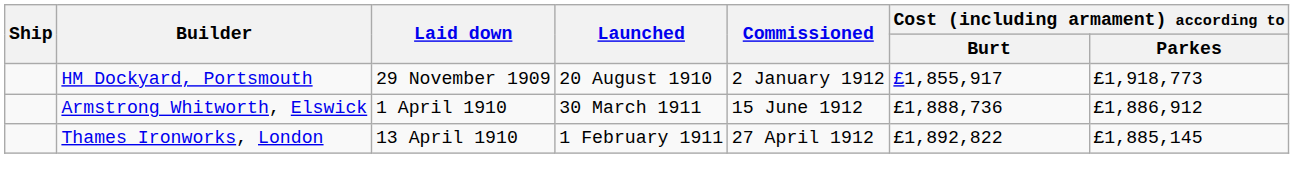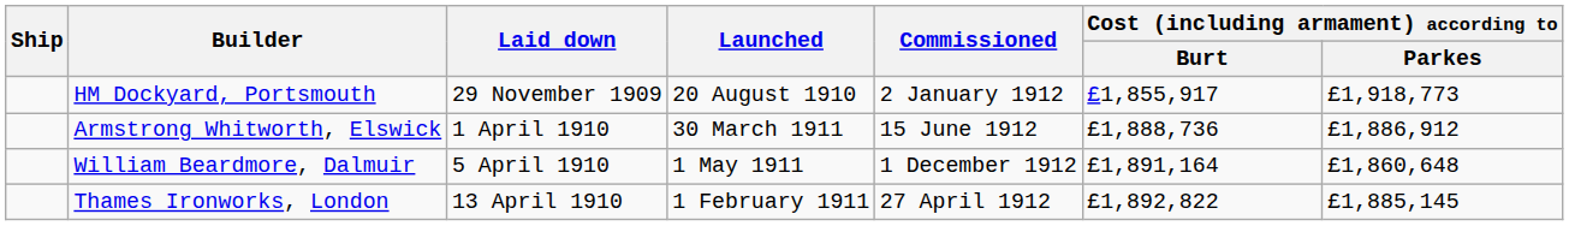 <table class="wikitable plainrowheaders">
 <tr>
 <th scope="col" rowspan=2>Ship</th>
 <th scope="col" style="text-align:center;" rowspan="2">Builder</th>
 <th scope="col" style="text-align:center;" rowspan="2"><a href='#'>Laid down</a></th>
 <th scope="col" style="text-align:center;" rowspan="2"><a href='#'>Launched</a></th>
 <th scope="col" style="text-align:center;" rowspan="2"><a href='#'>Commissioned</a></th>
 <th scope="col" colspan=2>Cost (including armament)<small> according to</small></th>
 </tr>
 <tr valign="top">
 <th scope="col" align=center>Burt</th>
 <th scope="col" align=center>Parkes</th>
 </tr>
 <tr>
 <td scope="row"></td>
 <td><a href='#'>HM Dockyard, Portsmouth</a></td>
 <td>29 November 1909</td>
 <td>20 August 1910</td>
 <td>2 January 1912</td>
 <td><a href='#'>£</a>1,855,917</td>
 <td>£1,918,773</td>
 </tr>
 <tr>
 <td scope="row"><br></td>
 <td><a href='#'>Armstrong Whitworth</a>, <a href='#'>Elswick</a></td>
 <td>1 April 1910</td>
 <td>30 March 1911</td>
 <td>15 June 1912</td>
 <td>£1,888,736</td>
 <td>£1,886,912</td>
 </tr>
 <tr>
 <td scope="row"></td>
+<td><a href='#'>William Beardmore</a>, <a href='#'>Dalmuir</a></td>
+<td>5 April 1910</td>
+<td>1 May 1911</td>
+<td>1 December 1912</td>
+<td>£1,891,164</td>
+<td>£1,860,648</td>
+</tr>
+<tr>
+<td scope="row"></td>
 <td><a href='#'>Thames Ironworks</a>, <a href='#'>London</a></td>
 <td>13 April 1910</td>
 <td>1 February 1911</td>
 <td>27 April 1912</td>
 <td>£1,892,822</td>
 <td>£1,885,145</td>
 </tr>
 </table>
